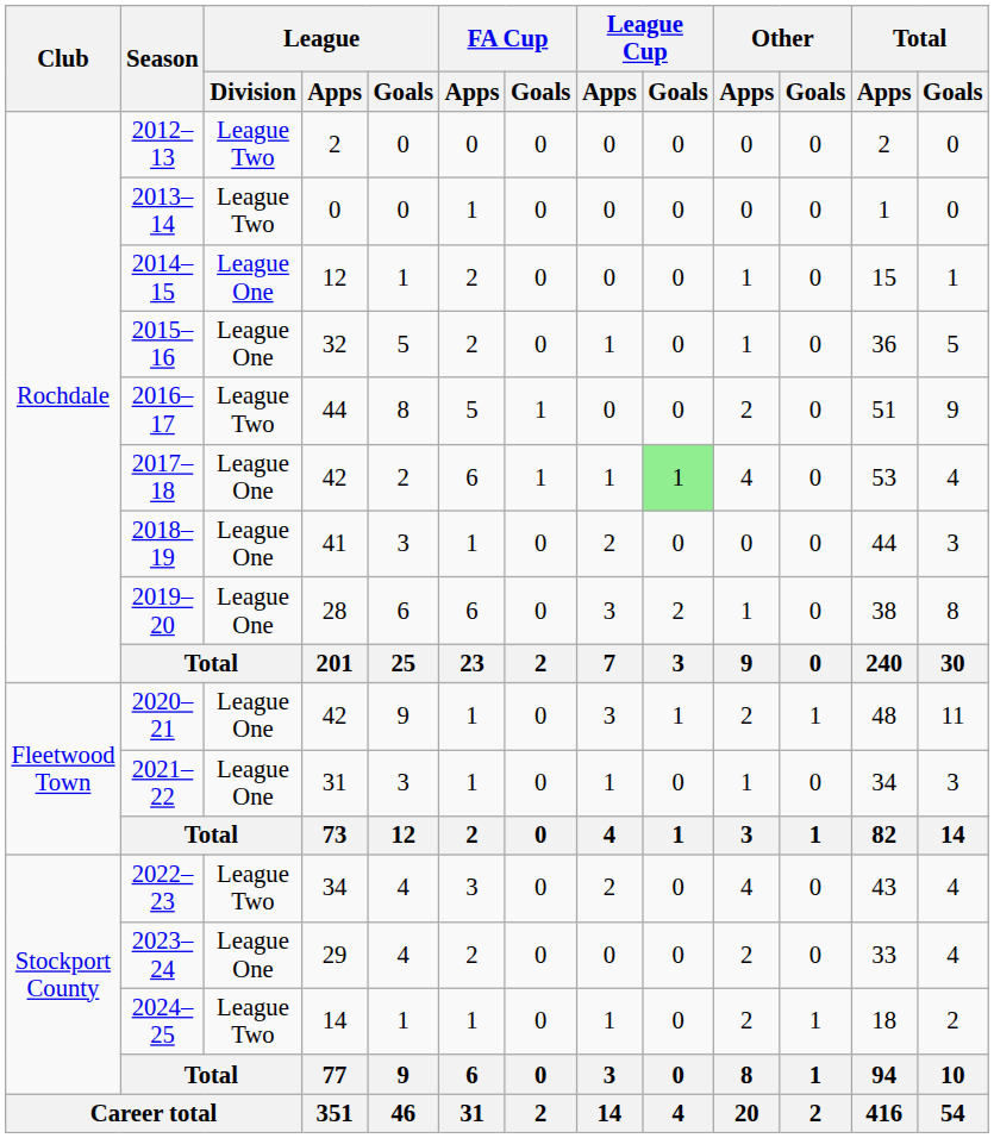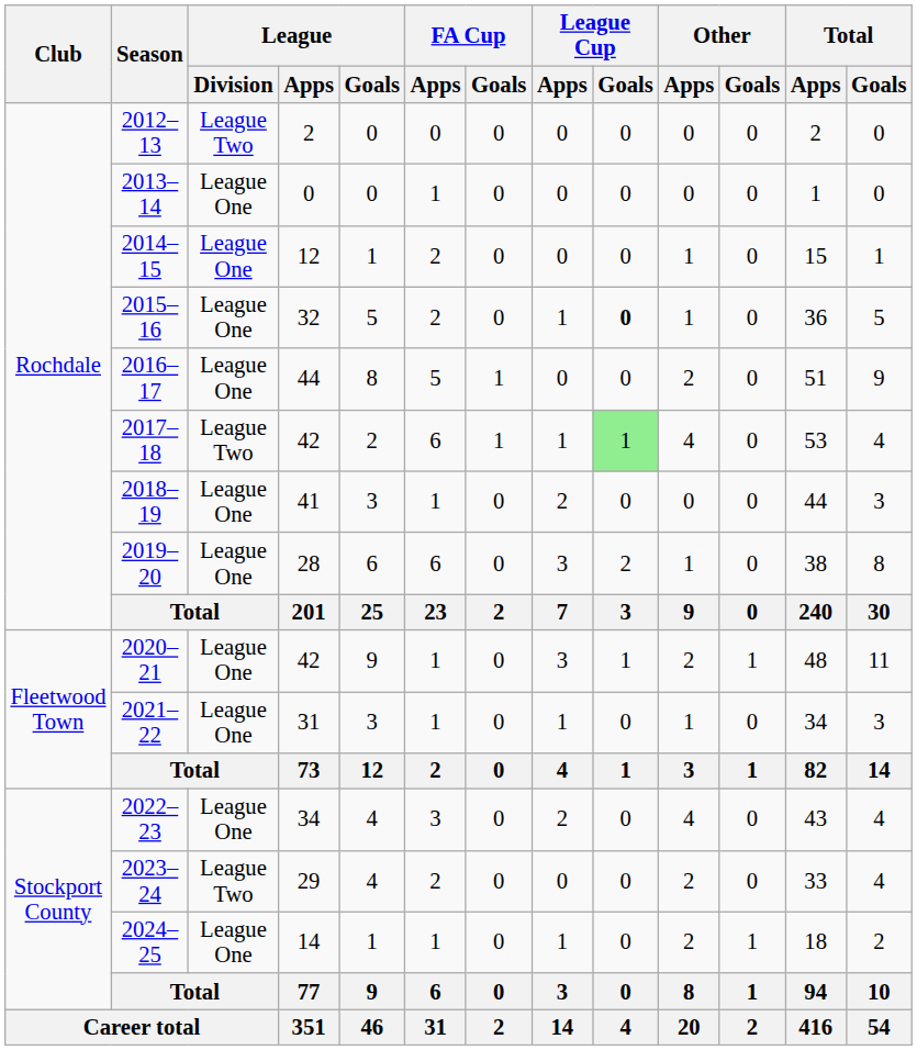 <table class=wikitable style="text-align: center">
 <tr>
 <th rowspan=2>Club</th>
 <th rowspan=2>Season</th>
 <th colspan=3>League</th>
 <th colspan=2><a href='#'>FA Cup</a></th>
 <th colspan=2><a href='#'>League Cup</a></th>
 <th colspan=2>Other</th>
 <th colspan=2>Total</th>
 </tr>
 <tr>
 <th>Division</th>
 <th>Apps</th>
 <th>Goals</th>
 <th>Apps</th>
 <th>Goals</th>
 <th>Apps</th>
 <th>Goals</th>
 <th>Apps</th>
 <th>Goals</th>
 <th>Apps</th>
 <th>Goals</th>
 </tr>
 <tr>
 <td rowspan=9><a href='#'>Rochdale</a></td>
 <td><a href='#'>2012–13</a></td>
 <td><a href='#'>League Two</a></td>
 <td>2</td>
 <td>0</td>
 <td>0</td>
 <td>0</td>
 <td>0</td>
 <td>0</td>
 <td>0</td>
 <td>0</td>
 <td>2</td>
 <td>0</td>
 </tr>
 <tr>
 <td><a href='#'>2013–14</a></td>
-<td>League Two</td>
+<td>League One</td>
 <td>0</td>
 <td>0</td>
 <td>1</td>
 <td>0</td>
 <td>0</td>
 <td>0</td>
 <td>0</td>
 <td>0</td>
 <td>1</td>
 <td>0</td>
 </tr>
 <tr>
 <td><a href='#'>2014–15</a></td>
 <td><a href='#'>League One</a></td>
 <td>12</td>
 <td>1</td>
 <td>2</td>
 <td>0</td>
 <td>0</td>
 <td>0</td>
 <td>1</td>
 <td>0</td>
 <td>15</td>
 <td>1</td>
 </tr>
 <tr>
 <td><a href='#'>2015–16</a></td>
 <td>League One</td>
 <td>32</td>
 <td>5</td>
 <td>2</td>
 <td>0</td>
 <td>1</td>
-<td>0</td>
+<td><strong>0</strong></td>
 <td>1</td>
 <td>0</td>
 <td>36</td>
 <td>5</td>
 </tr>
 <tr>
 <td><a href='#'>2016–17</a></td>
-<td>League Two</td>
+<td>League One</td>
 <td>44</td>
 <td>8</td>
 <td>5</td>
 <td>1</td>
 <td>0</td>
 <td>0</td>
 <td>2</td>
 <td>0</td>
 <td>51</td>
 <td>9</td>
 </tr>
 <tr>
 <td><a href='#'>2017–18</a></td>
-<td>League One</td>
+<td>League Two</td>
 <td>42</td>
 <td>2</td>
 <td>6</td>
 <td>1</td>
 <td>1</td>
 <td style="background: lightgreen;">1</td>
 <td>4</td>
 <td>0</td>
 <td>53</td>
 <td>4</td>
 </tr>
 <tr>
 <td><a href='#'>2018–19</a></td>
 <td>League One</td>
 <td>41</td>
 <td>3</td>
 <td>1</td>
 <td>0</td>
 <td>2</td>
 <td>0</td>
 <td>0</td>
 <td>0</td>
 <td>44</td>
 <td>3</td>
 </tr>
 <tr>
 <td><a href='#'>2019–20</a></td>
 <td>League One</td>
 <td>28</td>
 <td>6</td>
 <td>6</td>
 <td>0</td>
 <td>3</td>
 <td>2</td>
 <td>1</td>
 <td>0</td>
 <td>38</td>
 <td>8</td>
 </tr>
 <tr>
 <th colspan=2>Total</th>
 <th>201</th>
 <th>25</th>
 <th>23</th>
 <th>2</th>
 <th>7</th>
 <th>3</th>
 <th>9</th>
 <th>0</th>
 <th>240</th>
 <th>30</th>
 </tr>
 <tr>
 <td rowspan="3"><a href='#'>Fleetwood Town</a></td>
 <td><a href='#'>2020–21</a></td>
 <td>League One</td>
 <td>42</td>
 <td>9</td>
 <td>1</td>
 <td>0</td>
 <td>3</td>
 <td>1</td>
 <td>2</td>
 <td>1</td>
 <td>48</td>
 <td>11</td>
 </tr>
 <tr>
 <td><a href='#'>2021–22</a></td>
 <td>League One</td>
 <td>31</td>
 <td>3</td>
 <td>1</td>
 <td>0</td>
 <td>1</td>
 <td>0</td>
 <td>1</td>
 <td>0</td>
 <td>34</td>
 <td>3</td>
 </tr>
 <tr>
 <th colspan="2">Total</th>
 <th>73</th>
 <th>12</th>
 <th>2</th>
 <th>0</th>
 <th>4</th>
 <th>1</th>
 <th>3</th>
 <th>1</th>
 <th>82</th>
 <th>14</th>
 </tr>
 <tr>
 <td rowspan="4"><a href='#'>Stockport County</a></td>
 <td><a href='#'>2022–23</a></td>
-<td>League Two</td>
+<td>League One</td>
 <td>34</td>
 <td>4</td>
 <td>3</td>
 <td>0</td>
 <td>2</td>
 <td>0</td>
 <td>4</td>
 <td>0</td>
 <td>43</td>
 <td>4</td>
 </tr>
 <tr>
 <td><a href='#'>2023–24</a></td>
-<td>League One</td>
+<td>League Two</td>
 <td>29</td>
 <td>4</td>
 <td>2</td>
 <td>0</td>
 <td>0</td>
 <td>0</td>
 <td>2</td>
 <td>0</td>
 <td>33</td>
 <td>4</td>
 </tr>
 <tr>
 <td><a href='#'>2024–25</a></td>
-<td>League Two</td>
+<td>League One</td>
 <td>14</td>
 <td>1</td>
 <td>1</td>
 <td>0</td>
 <td>1</td>
 <td>0</td>
 <td>2</td>
 <td>1</td>
 <td>18</td>
 <td>2</td>
 </tr>
 <tr>
 <th colspan="2">Total</th>
 <th>77</th>
 <th>9</th>
 <th>6</th>
 <th>0</th>
 <th>3</th>
 <th>0</th>
 <th>8</th>
 <th>1</th>
 <th>94</th>
 <th>10</th>
 </tr>
 <tr>
 <th colspan=3>Career total</th>
 <th>351</th>
 <th>46</th>
 <th>31</th>
 <th>2</th>
 <th>14</th>
 <th>4</th>
 <th>20</th>
 <th>2</th>
 <th>416</th>
 <th>54</th>
 </tr>
 </table>
